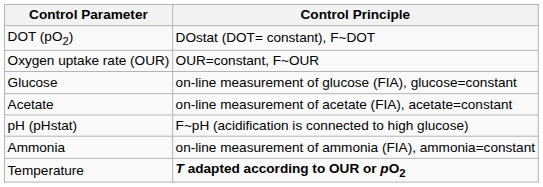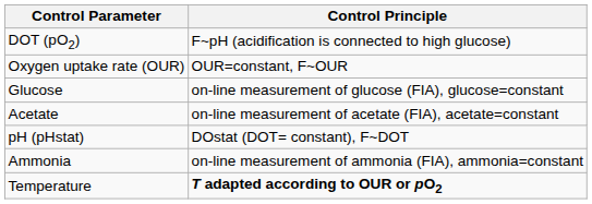 <table class="wikitable">
 <tr>
 <th>Control Parameter</th>
 <th>Control Principle</th>
 </tr>
 <tr>
 <td>DOT (pO<sub>2</sub>)</td>
-<td>DOstat (DOT= constant), F~DOT</td>
+<td>F~pH (acidification is connected to high glucose)</td>
 </tr>
 <tr>
 <td>Oxygen uptake rate (OUR)</td>
 <td>OUR=constant, F~OUR</td>
 </tr>
 <tr>
 <td>Glucose</td>
 <td>on-line measurement of glucose (FIA), glucose=constant</td>
 </tr>
 <tr>
 <td>Acetate</td>
 <td>on-line measurement of acetate (FIA), acetate=constant</td>
 </tr>
 <tr>
 <td>pH (pHstat)</td>
-<td>F~pH (acidification is connected to high glucose)</td>
+<td>DOstat (DOT= constant), F~DOT</td>
 </tr>
 <tr>
 <td>Ammonia</td>
 <td>on-line measurement of ammonia (FIA), ammonia=constant</td>
 </tr>
 <tr>
 <td>Temperature</td>
 <td><strong><em>T</em> adapted according to OUR or <em>p</em>O<sub>2</sub></strong></td>
 </tr>
 </table>
